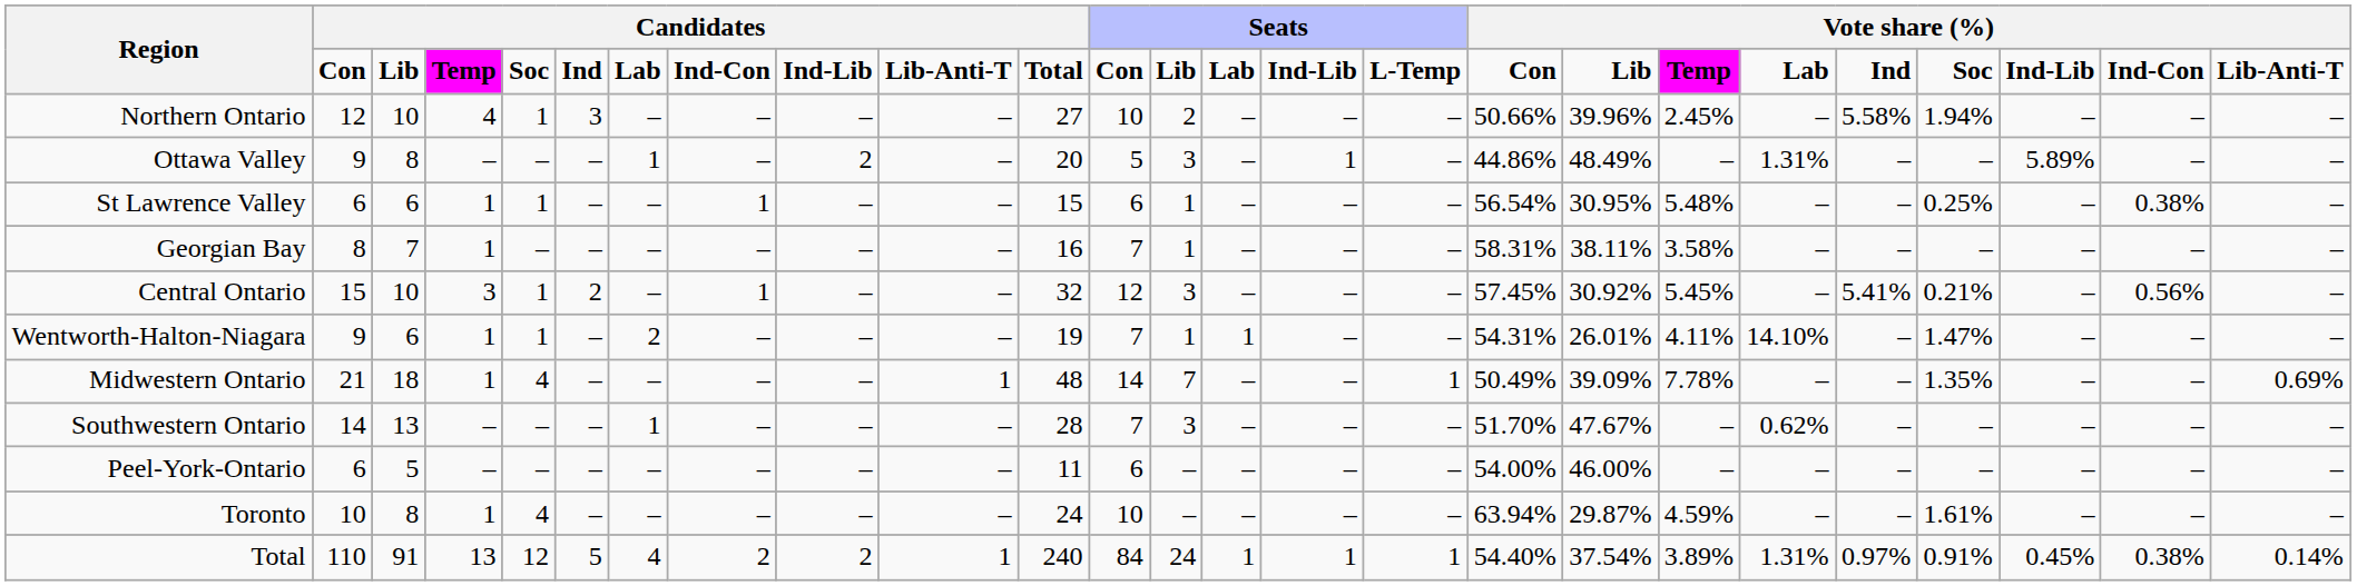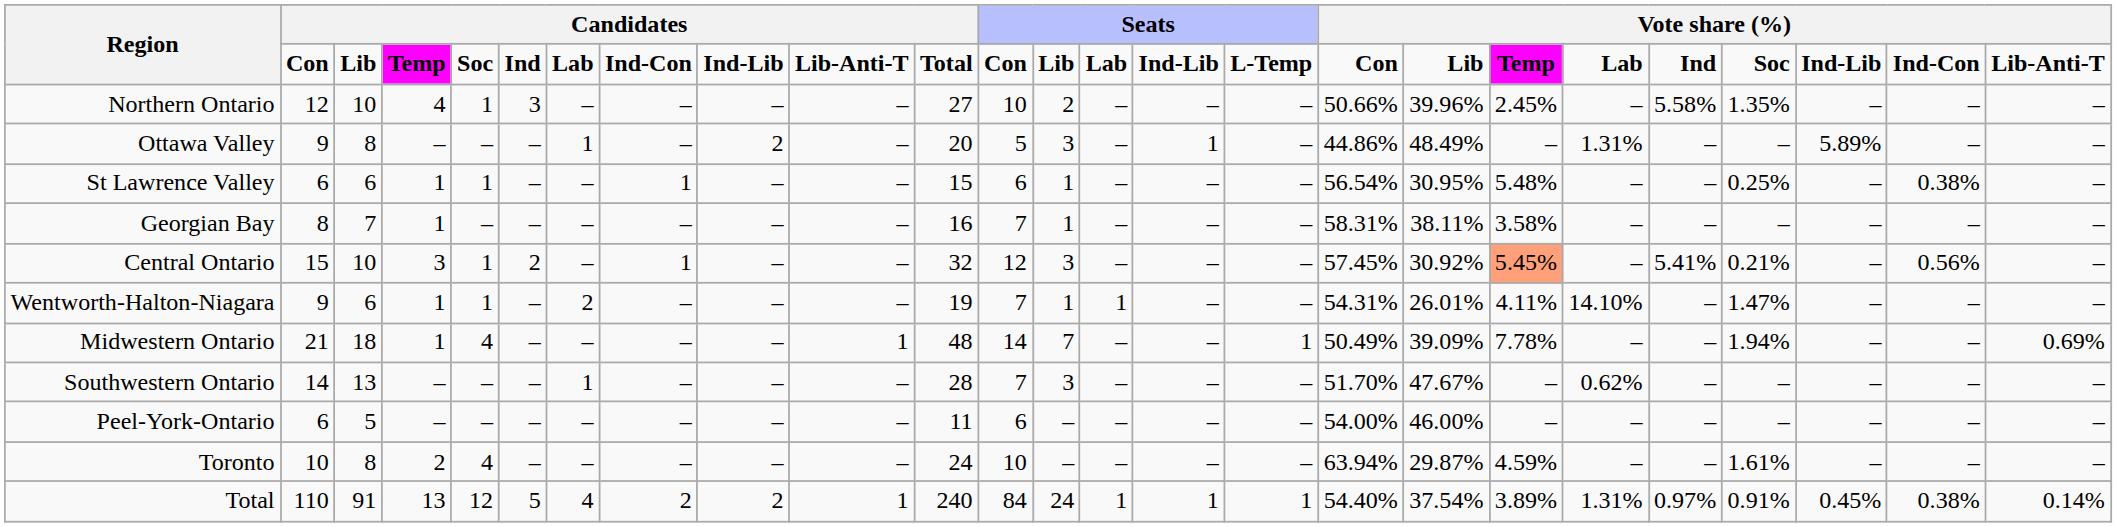 <table class="wikitable" style="text-align:right; font-size:85%">
 <tr>
 <th rowspan="2">Region</th>
 <th colspan="10">Candidates</th>
 <th style="background:#B8BFFE;" colspan="5">Seats</th>
 <th colspan="9">Vote share (%)</th>
 </tr>
 <tr>
 <td><strong>Con</strong></td>
 <td><strong>Lib</strong></td>
 <td style="background:#FF00FF;" align="center"><strong>Temp</strong></td>
 <td><strong>Soc</strong></td>
 <td><strong>Ind</strong></td>
 <td><strong>Lab</strong></td>
 <td><strong>Ind-Con</strong></td>
 <td><strong>Ind-Lib</strong></td>
 <td><strong>Lib-Anti-T</strong></td>
 <td><strong>Total</strong></td>
 <td><strong>Con</strong></td>
 <td><strong>Lib</strong></td>
 <td><strong>Lab</strong></td>
 <td><strong>Ind-Lib</strong></td>
 <td><strong>L-Temp</strong></td>
 <td><strong>Con</strong></td>
 <td><strong>Lib</strong></td>
 <td style="background:#FF00FF;" align="center"><strong>Temp</strong></td>
 <td><strong>Lab</strong></td>
 <td><strong>Ind</strong></td>
 <td><strong>Soc</strong></td>
 <td><strong>Ind-Lib</strong></td>
 <td><strong>Ind-Con</strong></td>
 <td><strong>Lib-Anti-T</strong></td>
 </tr>
 <tr>
 <td>Northern Ontario</td>
 <td>12</td>
 <td>10</td>
 <td>4</td>
 <td>1</td>
 <td>3</td>
 <td>–</td>
 <td>–</td>
 <td>–</td>
 <td>–</td>
 <td>27</td>
 <td>10</td>
 <td>2</td>
 <td>–</td>
 <td>–</td>
 <td>–</td>
 <td>50.66%</td>
 <td>39.96%</td>
 <td>2.45%</td>
 <td>–</td>
 <td>5.58%</td>
-<td>1.94%</td>
+<td>1.35%</td>
 <td>–</td>
 <td>–</td>
 <td>–</td>
 </tr>
 <tr>
 <td>Ottawa Valley</td>
 <td>9</td>
 <td>8</td>
 <td>–</td>
 <td>–</td>
 <td>–</td>
 <td>1</td>
 <td>–</td>
 <td>2</td>
 <td>–</td>
 <td>20</td>
 <td>5</td>
 <td>3</td>
 <td>–</td>
 <td>1</td>
 <td>–</td>
 <td>44.86%</td>
 <td>48.49%</td>
 <td>–</td>
 <td>1.31%</td>
 <td>–</td>
 <td>–</td>
 <td>5.89%</td>
 <td>–</td>
 <td>–</td>
 </tr>
 <tr>
 <td>St Lawrence Valley</td>
 <td>6</td>
 <td>6</td>
 <td>1</td>
 <td>1</td>
 <td>–</td>
 <td>–</td>
 <td>1</td>
 <td>–</td>
 <td>–</td>
 <td>15</td>
 <td>6</td>
 <td>1</td>
 <td>–</td>
 <td>–</td>
 <td>–</td>
 <td>56.54%</td>
 <td>30.95%</td>
 <td>5.48%</td>
 <td>–</td>
 <td>–</td>
 <td>0.25%</td>
 <td>–</td>
 <td>0.38%</td>
 <td>–</td>
 </tr>
 <tr>
 <td>Georgian Bay</td>
 <td>8</td>
 <td>7</td>
 <td>1</td>
 <td>–</td>
 <td>–</td>
 <td>–</td>
 <td>–</td>
 <td>–</td>
 <td>–</td>
 <td>16</td>
 <td>7</td>
 <td>1</td>
 <td>–</td>
 <td>–</td>
 <td>–</td>
 <td>58.31%</td>
 <td>38.11%</td>
 <td>3.58%</td>
 <td>–</td>
 <td>–</td>
 <td>–</td>
 <td>–</td>
 <td>–</td>
 <td>–</td>
 </tr>
 <tr>
 <td>Central Ontario</td>
 <td>15</td>
 <td>10</td>
 <td>3</td>
 <td>1</td>
 <td>2</td>
 <td>–</td>
 <td>1</td>
 <td>–</td>
 <td>–</td>
 <td>32</td>
 <td>12</td>
 <td>3</td>
 <td>–</td>
 <td>–</td>
 <td>–</td>
 <td>57.45%</td>
 <td>30.92%</td>
-<td>5.45%</td>
+<td style="background: lightsalmon;">5.45%</td>
 <td>–</td>
 <td>5.41%</td>
 <td>0.21%</td>
 <td>–</td>
 <td>0.56%</td>
 <td>–</td>
 </tr>
 <tr>
 <td>Wentworth-Halton-Niagara</td>
 <td>9</td>
 <td>6</td>
 <td>1</td>
 <td>1</td>
 <td>–</td>
 <td>2</td>
 <td>–</td>
 <td>–</td>
 <td>–</td>
 <td>19</td>
 <td>7</td>
 <td>1</td>
 <td>1</td>
 <td>–</td>
 <td>–</td>
 <td>54.31%</td>
 <td>26.01%</td>
 <td>4.11%</td>
 <td>14.10%</td>
 <td>–</td>
 <td>1.47%</td>
 <td>–</td>
 <td>–</td>
 <td>–</td>
 </tr>
 <tr>
 <td>Midwestern Ontario</td>
 <td>21</td>
 <td>18</td>
 <td>1</td>
 <td>4</td>
 <td>–</td>
 <td>–</td>
 <td>–</td>
 <td>–</td>
 <td>1</td>
 <td>48</td>
 <td>14</td>
 <td>7</td>
 <td>–</td>
 <td>–</td>
 <td>1</td>
 <td>50.49%</td>
 <td>39.09%</td>
 <td>7.78%</td>
 <td>–</td>
 <td>–</td>
-<td>1.35%</td>
+<td>1.94%</td>
 <td>–</td>
 <td>–</td>
 <td>0.69%</td>
 </tr>
 <tr>
 <td>Southwestern Ontario</td>
 <td>14</td>
 <td>13</td>
 <td>–</td>
 <td>–</td>
 <td>–</td>
 <td>1</td>
 <td>–</td>
 <td>–</td>
 <td>–</td>
 <td>28</td>
 <td>7</td>
 <td>3</td>
 <td>–</td>
 <td>–</td>
 <td>–</td>
 <td>51.70%</td>
 <td>47.67%</td>
 <td>–</td>
 <td>0.62%</td>
 <td>–</td>
 <td>–</td>
 <td>–</td>
 <td>–</td>
 <td>–</td>
 </tr>
 <tr>
 <td>Peel-York-Ontario</td>
 <td>6</td>
 <td>5</td>
 <td>–</td>
 <td>–</td>
 <td>–</td>
 <td>–</td>
 <td>–</td>
 <td>–</td>
 <td>–</td>
 <td>11</td>
 <td>6</td>
 <td>–</td>
 <td>–</td>
 <td>–</td>
 <td>–</td>
 <td>54.00%</td>
 <td>46.00%</td>
 <td>–</td>
 <td>–</td>
 <td>–</td>
 <td>–</td>
 <td>–</td>
 <td>–</td>
 <td>–</td>
 </tr>
 <tr>
 <td>Toronto</td>
 <td>10</td>
 <td>8</td>
-<td>1</td>
+<td>2</td>
 <td>4</td>
 <td>–</td>
 <td>–</td>
 <td>–</td>
 <td>–</td>
 <td>–</td>
 <td>24</td>
 <td>10</td>
 <td>–</td>
 <td>–</td>
 <td>–</td>
 <td>–</td>
 <td>63.94%</td>
 <td>29.87%</td>
 <td>4.59%</td>
 <td>–</td>
 <td>–</td>
 <td>1.61%</td>
 <td>–</td>
 <td>–</td>
 <td>–</td>
 </tr>
 <tr>
 <td>Total</td>
 <td>110</td>
 <td>91</td>
 <td>13</td>
 <td>12</td>
 <td>5</td>
 <td>4</td>
 <td>2</td>
 <td>2</td>
 <td>1</td>
 <td>240</td>
 <td>84</td>
 <td>24</td>
 <td>1</td>
 <td>1</td>
 <td>1</td>
 <td>54.40%</td>
 <td>37.54%</td>
 <td>3.89%</td>
 <td>1.31%</td>
 <td>0.97%</td>
 <td>0.91%</td>
 <td>0.45%</td>
 <td>0.38%</td>
 <td>0.14%</td>
 </tr>
 </table>
